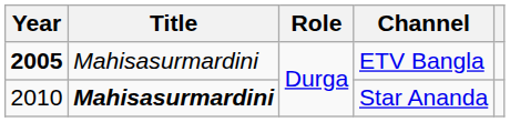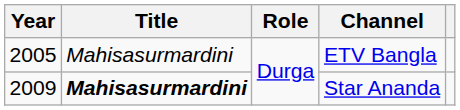 <table class="wikitable">
 <tr>
 <th>Year</th>
 <th>Title</th>
 <th>Role</th>
 <th>Channel</th>
 <th></th>
 </tr>
 <tr>
-<td><strong>2005</strong></td>
+<td>2005</td>
 <td><em>Mahisasurmardini</em></td>
 <td rowspan="2"><a href='#'>Durga</a></td>
 <td><a href='#'>ETV Bangla</a></td>
 <td></td>
 </tr>
 <tr>
-<td>2010</td>
+<td>2009</td>
 <td><strong><em>Mahisasurmardini</em></strong></td>
 <td><a href='#'>Star Ananda</a></td>
 <td></td>
 </tr>
 </table>
